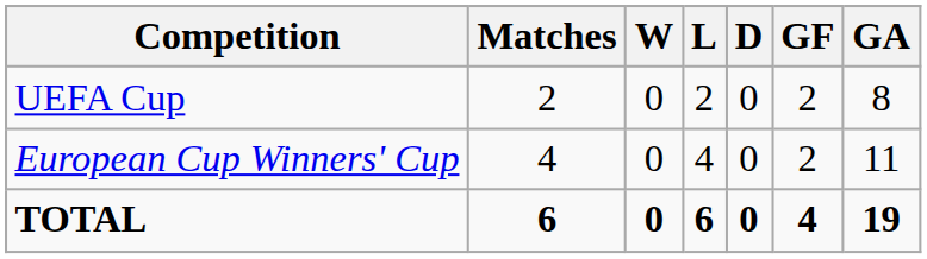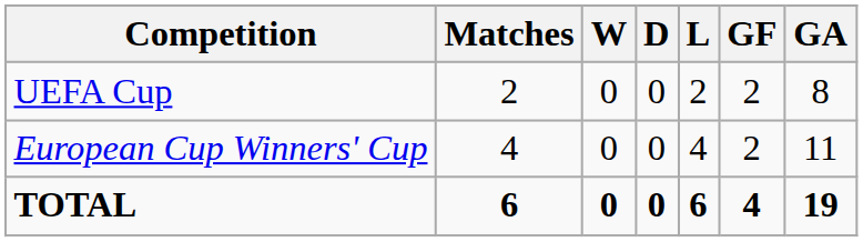 <table class="wikitable" style="text-align:center;">
 <tr>
 <th>Competition</th>
 <th>Matches</th>
 <th>W</th>
+<th>D</th>
 <th>L</th>
-<th>D</th>
 <th>GF</th>
 <th>GA</th>
 </tr>
 <tr>
 <td align="left"><a href='#'>UEFA Cup</a></td>
 <td>2</td>
 <td>0</td>
+<td>0</td>
 <td>2</td>
-<td>0</td>
 <td>2</td>
 <td>8</td>
 </tr>
 <tr>
 <td align="left"><em><a href='#'>European Cup Winners' Cup</a></em></td>
 <td>4</td>
 <td>0</td>
+<td>0</td>
 <td>4</td>
-<td>0</td>
 <td>2</td>
 <td>11</td>
 </tr>
 <tr>
 <td align="left"><strong>TOTAL</strong></td>
 <td><strong>6</strong></td>
 <td><strong>0</strong></td>
+<td><strong>0</strong></td>
 <td><strong>6</strong></td>
-<td><strong>0</strong></td>
 <td><strong>4</strong></td>
 <td><strong>19</strong></td>
 </tr>
 </table>
